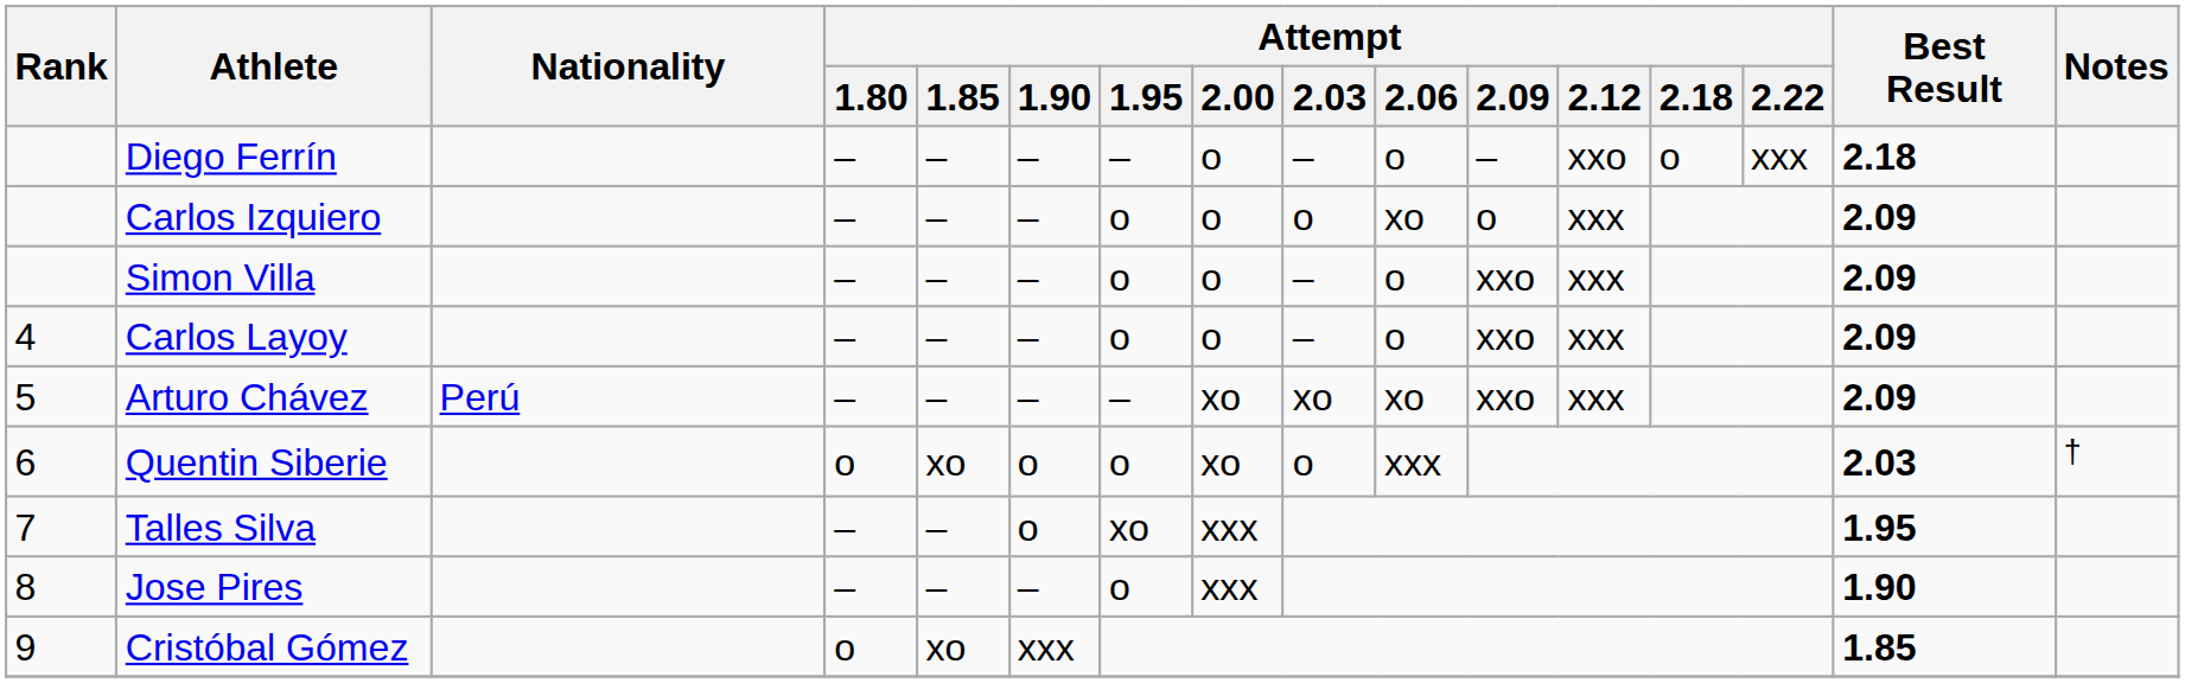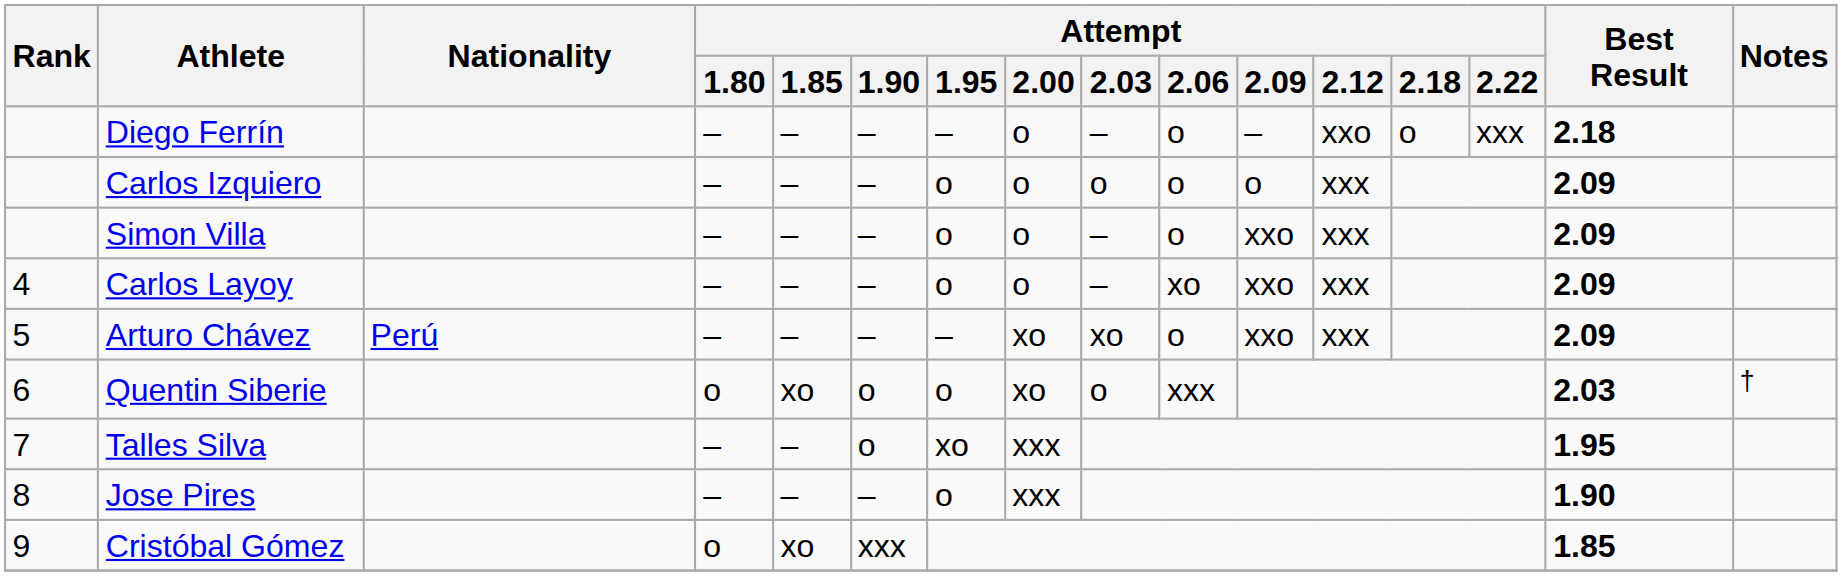 <table class="wikitable" style="font-size:95%" style="width:35em;" style="text-align:center">
 <tr>
 <th rowspan=2>Rank</th>
 <th rowspan=2 width=150>Athlete</th>
 <th rowspan=2 width=190>Nationality</th>
 <th colspan=11 width=550>Attempt</th>
 <th rowspan=2 width=100>Best Result</th>
 <th rowspan=2>Notes</th>
 </tr>
 <tr>
 <th>1.80</th>
 <th>1.85</th>
 <th>1.90</th>
 <th>1.95</th>
 <th>2.00</th>
 <th>2.03</th>
 <th>2.06</th>
 <th>2.09</th>
 <th>2.12</th>
 <th>2.18</th>
 <th>2.22</th>
 </tr>
 <tr>
 <td></td>
 <td align=left><a href='#'>Diego Ferrín</a></td>
 <td align=left></td>
 <td>–</td>
 <td>–</td>
 <td>–</td>
 <td>–</td>
 <td>o</td>
 <td>–</td>
 <td>o</td>
 <td>–</td>
 <td>xxo</td>
 <td>o</td>
 <td>xxx</td>
 <td><strong>2.18</strong></td>
 <td></td>
 </tr>
 <tr>
 <td></td>
 <td align=left><a href='#'>Carlos Izquiero</a></td>
 <td align=left></td>
 <td>–</td>
 <td>–</td>
 <td>–</td>
 <td>o</td>
 <td>o</td>
 <td>o</td>
-<td>xo</td>
+<td>o</td>
 <td>o</td>
 <td>xxx</td>
 <td colspan=2></td>
 <td><strong>2.09</strong></td>
 <td></td>
 </tr>
 <tr>
 <td></td>
 <td align=left><a href='#'>Simon Villa</a></td>
 <td align=left></td>
 <td>–</td>
 <td>–</td>
 <td>–</td>
 <td>o</td>
 <td>o</td>
 <td>–</td>
 <td>o</td>
 <td>xxo</td>
 <td>xxx</td>
 <td colspan=2></td>
 <td><strong>2.09</strong></td>
 <td></td>
 </tr>
 <tr>
 <td>4</td>
 <td align=left><a href='#'>Carlos Layoy</a></td>
 <td align=left></td>
 <td>–</td>
 <td>–</td>
 <td>–</td>
 <td>o</td>
 <td>o</td>
 <td>–</td>
-<td>o</td>
+<td>xo</td>
 <td>xxo</td>
 <td>xxx</td>
 <td colspan=2></td>
 <td><strong>2.09</strong></td>
 <td></td>
 </tr>
 <tr>
 <td>5</td>
 <td align=left><a href='#'>Arturo Chávez</a></td>
 <td align=left> <a href='#'>Perú</a></td>
 <td>–</td>
 <td>–</td>
 <td>–</td>
 <td>–</td>
 <td>xo</td>
 <td>xo</td>
-<td>xo</td>
+<td>o</td>
 <td>xxo</td>
 <td>xxx</td>
 <td colspan=2></td>
 <td><strong>2.09</strong></td>
 <td></td>
 </tr>
 <tr>
 <td>6</td>
 <td align=left><a href='#'>Quentin Siberie</a></td>
 <td align=left></td>
 <td>o</td>
 <td>xo</td>
 <td>o</td>
 <td>o</td>
 <td>xo</td>
 <td>o</td>
 <td>xxx</td>
 <td colspan=4></td>
 <td><strong>2.03</strong></td>
 <td><sup>†</sup></td>
 </tr>
 <tr>
 <td>7</td>
 <td align=left><a href='#'>Talles Silva</a></td>
 <td align=left></td>
 <td>–</td>
 <td>–</td>
 <td>o</td>
 <td>xo</td>
 <td>xxx</td>
 <td colspan=6></td>
 <td><strong>1.95</strong></td>
 <td></td>
 </tr>
 <tr>
 <td>8</td>
 <td align=left><a href='#'>Jose Pires</a></td>
 <td align=left></td>
 <td>–</td>
 <td>–</td>
 <td>–</td>
 <td>o</td>
 <td>xxx</td>
 <td colspan=6></td>
 <td><strong>1.90</strong></td>
 <td></td>
 </tr>
 <tr>
 <td>9</td>
 <td align=left><a href='#'>Cristóbal Gómez</a></td>
 <td align=left></td>
 <td>o</td>
 <td>xo</td>
 <td>xxx</td>
 <td colspan=8></td>
 <td><strong>1.85</strong></td>
 <td></td>
 </tr>
 <tr>
 </tr>
 </table>
